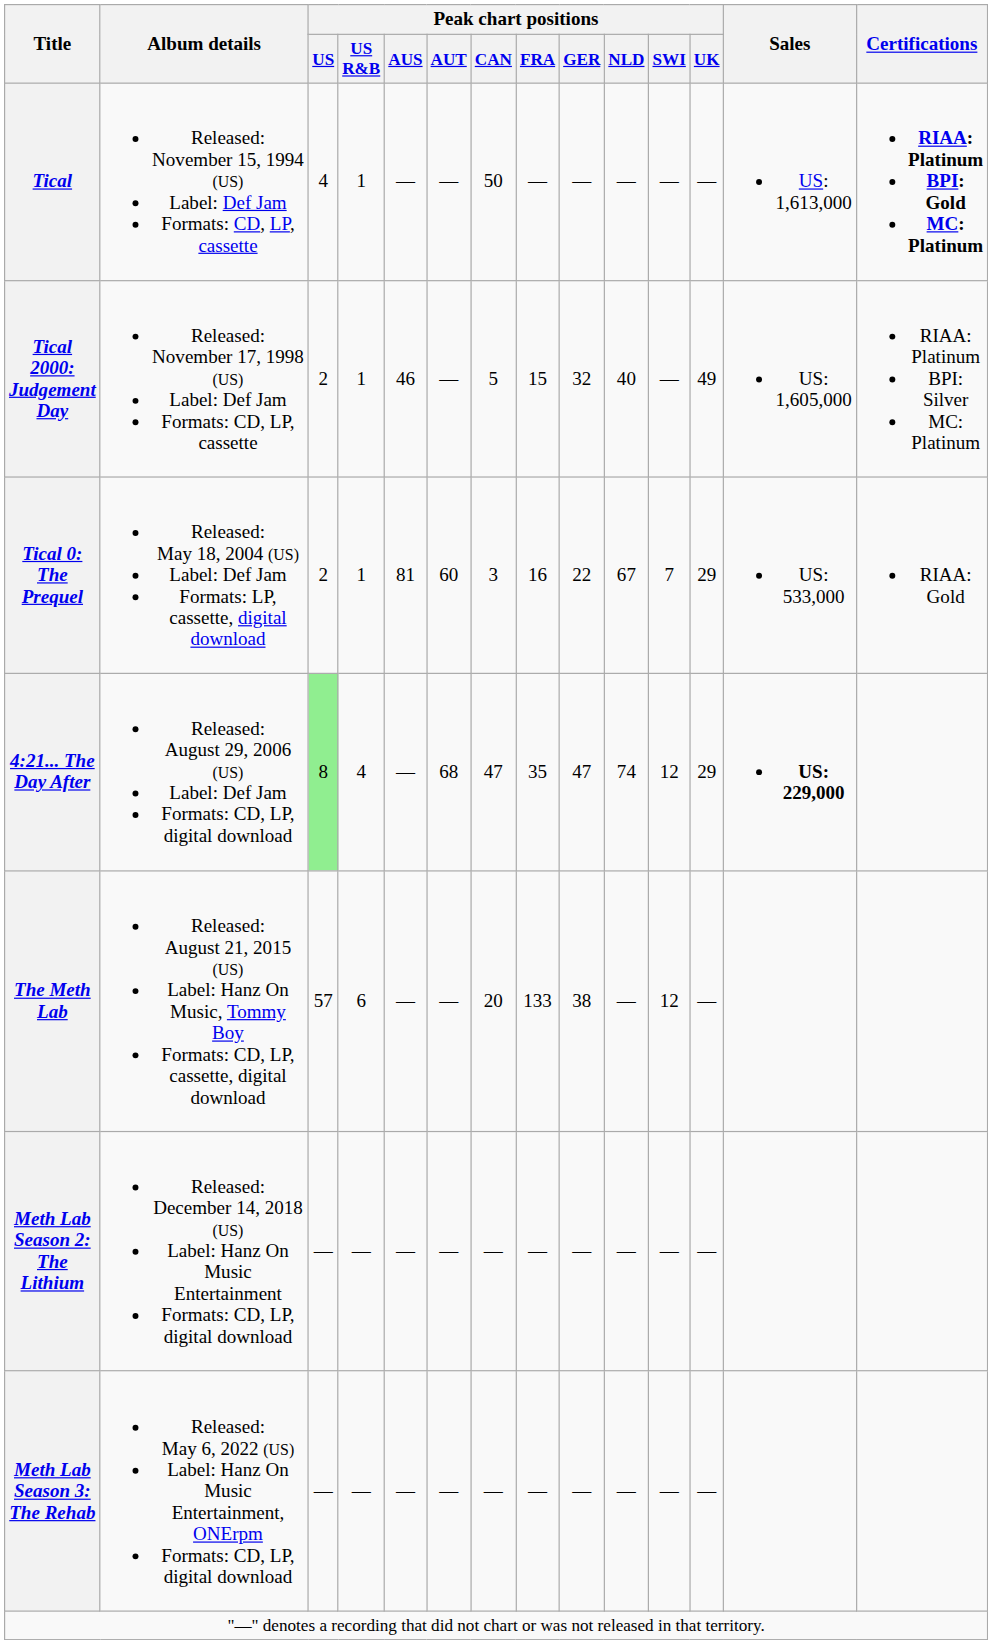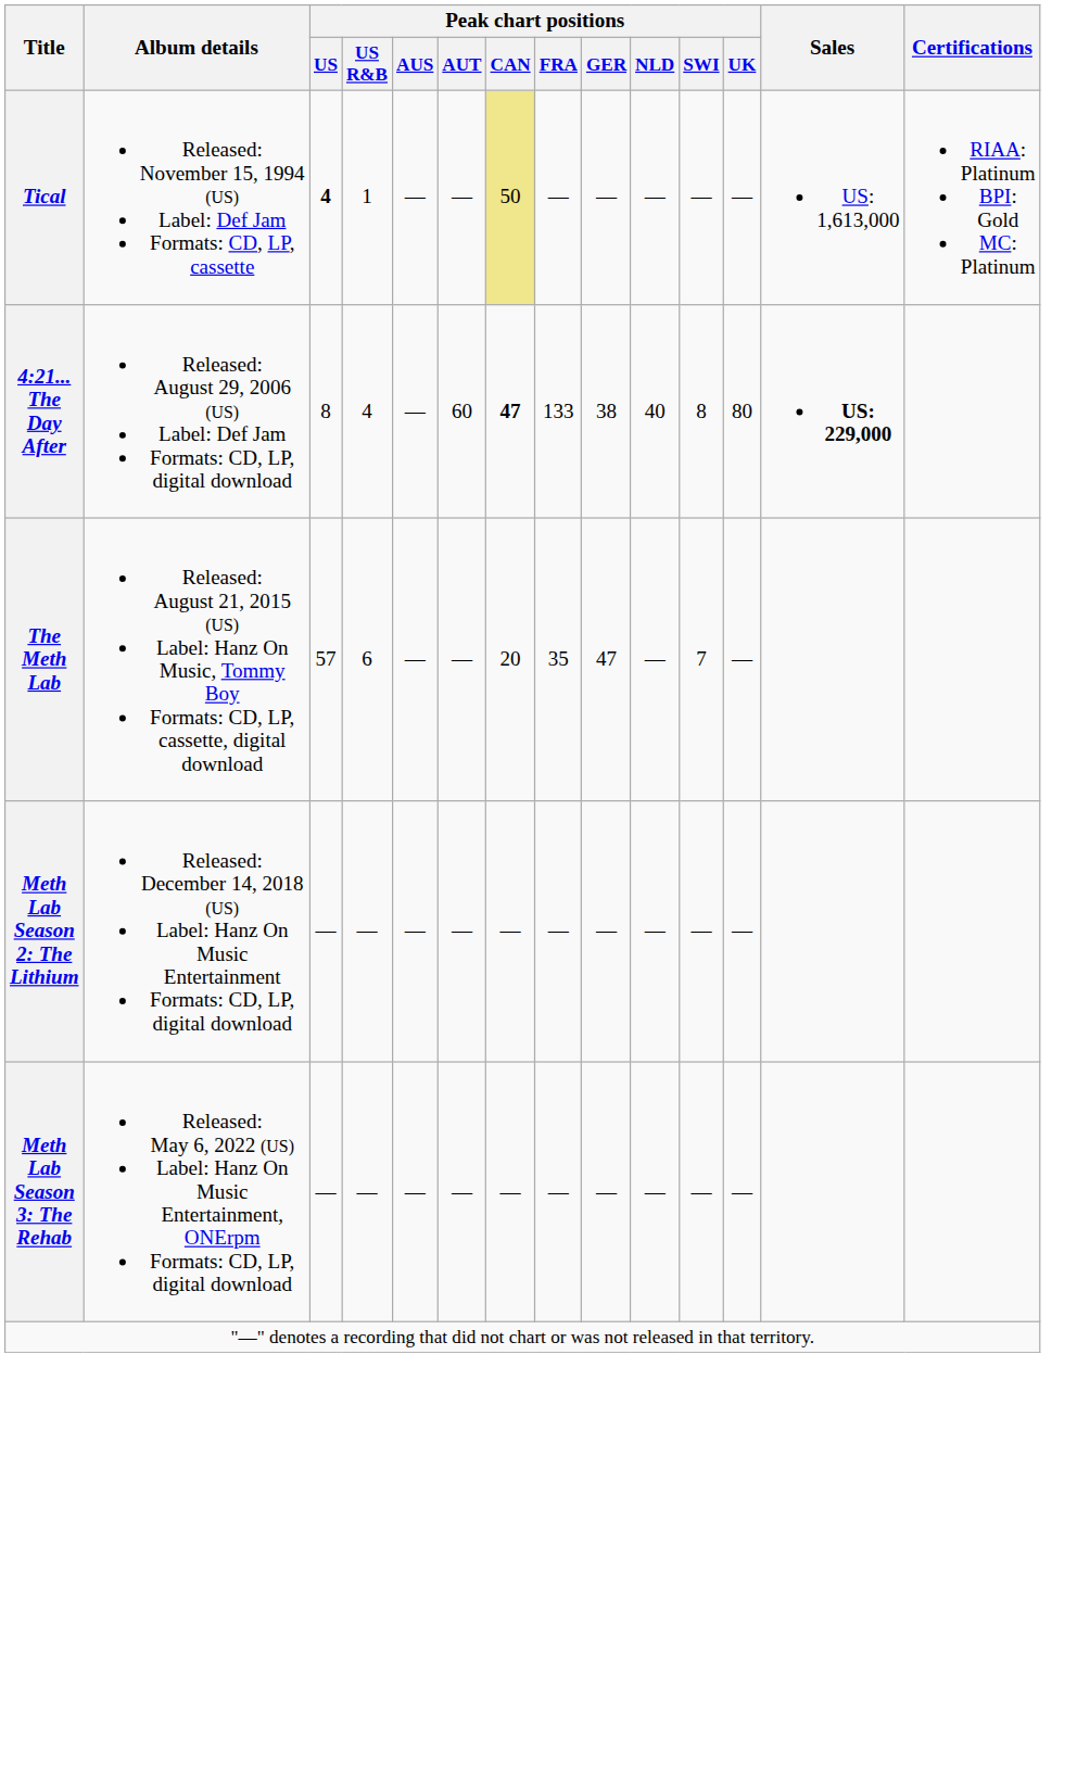 <table class="wikitable plainrowheaders" style="text-align:center;" border="1">
 <tr>
 <th scope="col" rowspan="2" style="width:13em;">Title</th>
 <th scope="col" rowspan="2" style="width:20em;">Album details</th>
 <th scope="col" colspan="10">Peak chart positions</th>
 <th scope="col" rowspan="2" style="width:12em;">Sales</th>
 <th scope="col" rowspan="2" style="width:12em;"><a href='#'>Certifications</a></th>
 </tr>
 <tr>
 <th scope="col" style="width:3em;font-size:90%;"><a href='#'>US</a><br></th>
 <th scope="col" style="width:3em;font-size:90%;"><a href='#'>US<br>R&B</a><br></th>
 <th scope="col" style="width:3em;font-size:90%;"><a href='#'>AUS</a><br></th>
 <th scope="col" style="width:3em;font-size:90%;"><a href='#'>AUT</a><br></th>
 <th scope="col" style="width:3em;font-size:90%;"><a href='#'>CAN</a><br></th>
 <th scope="col" style="width:3em;font-size:90%;"><a href='#'>FRA</a><br></th>
 <th scope="col" style="width:3em;font-size:90%;"><a href='#'>GER</a><br></th>
 <th scope="col" style="width:3em;font-size:90%;"><a href='#'>NLD</a><br></th>
 <th scope="col" style="width:3em;font-size:90%;"><a href='#'>SWI</a><br></th>
 <th scope="col" style="width:3em;font-size:90%;"><a href='#'>UK</a><br></th>
 </tr>
 <tr>
 <th scope="row"><em><a href='#'>Tical</a></em></th>
 <td><br><ul><li>Released: November 15, 1994 <small>(US)</small></li><li>Label: <a href='#'>Def Jam</a></li><li>Formats: <a href='#'>CD</a>, <a href='#'>LP</a>, <a href='#'>cassette</a></li></ul></td>
-<td>4</td>
+<td><strong>4</strong></td>
 <td>1</td>
 <td>—</td>
 <td>—</td>
-<td>50</td>
+<td style="background: khaki;">50</td>
 <td>—</td>
 <td>—</td>
 <td>—</td>
 <td>—</td>
 <td>—</td>
 <td><br><ul><li><a href='#'>US</a>: 1,613,000</li></ul></td>
-<td><strong><br><ul><li><a href='#'>RIAA</a>: Platinum</li><li><a href='#'>BPI</a>: Gold</li><li><a href='#'>MC</a>: Platinum</li></ul></strong></td>
-</tr>
-<tr>
-<th scope="row"><em><a href='#'>Tical 2000: Judgement Day</a></em></th>
-<td><br><ul><li>Released: November 17, 1998 <small>(US)</small></li><li>Label: Def Jam</li><li>Formats: CD, LP, cassette</li></ul></td>
-<td>2</td>
-<td>1</td>
-<td>46</td>
-<td>—</td>
-<td>5</td>
-<td>15</td>
-<td>32</td>
-<td>40</td>
-<td>—</td>
-<td>49</td>
-<td><br><ul><li>US: 1,605,000</li></ul></td>
-<td><br><ul><li>RIAA: Platinum</li><li>BPI: Silver</li><li>MC: Platinum</li></ul></td>
-</tr>
-<tr>
-<th scope="row"><em><a href='#'>Tical 0: The Prequel</a></em></th>
-<td><br><ul><li>Released: May 18, 2004 <small>(US)</small></li><li>Label: Def Jam</li><li>Formats: LP, cassette, <a href='#'>digital download</a></li></ul></td>
-<td>2</td>
-<td>1</td>
-<td>81</td>
-<td>60</td>
-<td>3</td>
-<td>16</td>
-<td>22</td>
-<td>67</td>
-<td>7</td>
-<td>29</td>
-<td><br><ul><li>US: 533,000</li></ul></td>
-<td><br><ul><li>RIAA: Gold</li></ul></td>
+<td><br><ul><li><a href='#'>RIAA</a>: Platinum</li><li><a href='#'>BPI</a>: Gold</li><li><a href='#'>MC</a>: Platinum</li></ul></td>
 </tr>
 <tr>
 <th scope="row"><em><a href='#'>4:21... The Day After</a></em></th>
 <td><br><ul><li>Released: August 29, 2006 <small>(US)</small></li><li>Label: Def Jam</li><li>Formats: CD, LP, digital download</li></ul></td>
-<td style="background: lightgreen;">8</td>
+<td>8</td>
 <td>4</td>
 <td>—</td>
-<td>68</td>
-<td>47</td>
-<td>35</td>
-<td>47</td>
-<td>74</td>
-<td>12</td>
-<td>29</td>
+<td>60</td>
+<td><strong>47</strong></td>
+<td>133</td>
+<td>38</td>
+<td>40</td>
+<td>8</td>
+<td>80</td>
 <td><strong><br><ul><li>US: 229,000</li></ul></strong></td>
 <td></td>
 </tr>
 <tr>
 <th scope="row"><em><a href='#'>The Meth Lab</a></em></th>
 <td><br><ul><li>Released: August 21, 2015 <small>(US)</small></li><li>Label: Hanz On Music, <a href='#'>Tommy Boy</a></li><li>Formats: CD, LP, cassette, digital download</li></ul></td>
 <td>57</td>
 <td>6</td>
 <td>—</td>
 <td>—</td>
 <td>20</td>
-<td>133</td>
-<td>38</td>
+<td>35</td>
+<td>47</td>
 <td>—</td>
-<td>12</td>
+<td>7</td>
 <td>—</td>
 <td></td>
 <td></td>
 </tr>
 <tr>
 <th scope="row"><em><a href='#'>Meth Lab Season 2: The Lithium</a></em></th>
 <td><br><ul><li>Released: December 14, 2018 <small>(US)</small></li><li>Label: Hanz On Music Entertainment</li><li>Formats: CD, LP, digital download</li></ul></td>
 <td>—</td>
 <td>—</td>
 <td>—</td>
 <td>—</td>
 <td>—</td>
 <td>—</td>
 <td>—</td>
 <td>—</td>
 <td>—</td>
 <td>—</td>
 <td></td>
 <td></td>
 </tr>
 <tr>
 <th scope="row"><em><a href='#'>Meth Lab Season 3: The Rehab</a></em></th>
 <td><br><ul><li>Released: May 6, 2022 <small>(US)</small></li><li>Label: Hanz On Music Entertainment, <a href='#'>ONErpm</a></li><li>Formats: CD, LP, digital download</li></ul></td>
 <td>—</td>
 <td>—</td>
 <td>—</td>
 <td>—</td>
 <td>—</td>
 <td>—</td>
 <td>—</td>
 <td>—</td>
 <td>—</td>
 <td>—</td>
 <td></td>
 <td></td>
 </tr>
 <tr>
 <td colspan="14" style="font-size:90%">"—" denotes a recording that did not chart or was not released in that territory.</td>
 </tr>
 </table>
